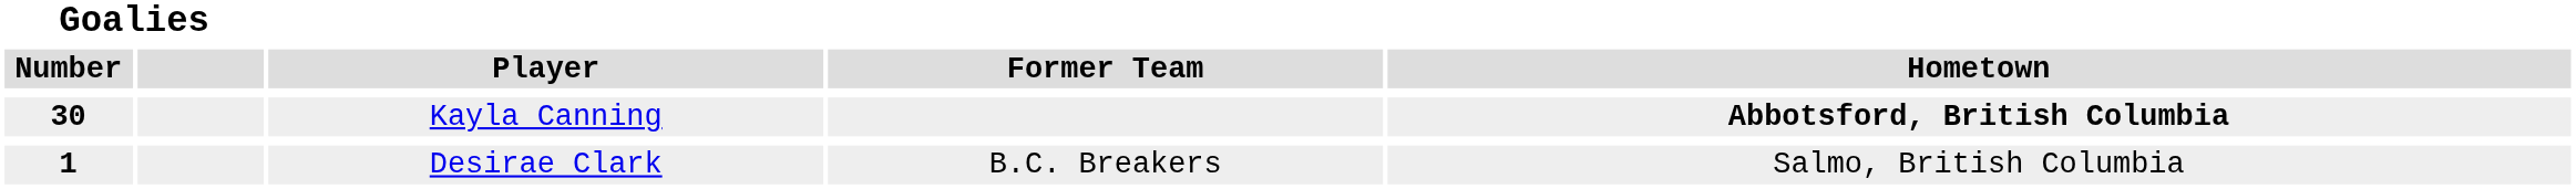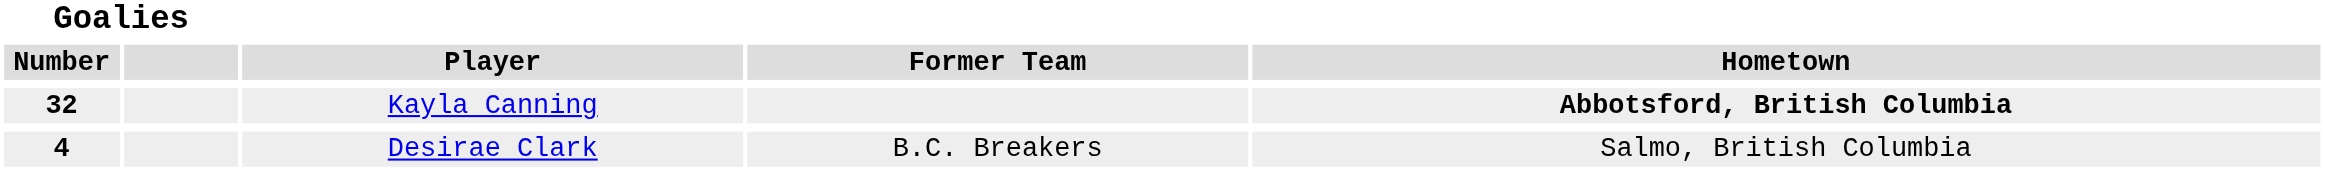 <table>
 <tr>
 <th colspan=2><big>Goalies</big></th>
 </tr>
 <tr bgcolor="#dddddd">
 <th width=5%>Number</th>
 <th width=5%></th>
 <th !width=10%>Player</th>
 <th !width=10%>Former Team</th>
 <th !width=10%>Hometown</th>
 </tr>
 <tr>
 </tr>
 <tr bgcolor="#eeeeee">
-<td align=center><strong>30</strong></td>
+<td align=center><strong>32</strong></td>
 <td align=center></td>
 <td align=center><a href='#'>Kayla Canning</a></td>
 <td align=center></td>
 <td align=center><strong>Abbotsford, British Columbia</strong></td>
 </tr>
 <tr>
 </tr>
 <tr bgcolor="#eeeeee">
-<td align=center><strong>1</strong></td>
+<td align=center><strong>4</strong></td>
 <td align=center></td>
 <td align=center><a href='#'>Desirae Clark</a></td>
 <td align=center>B.C. Breakers</td>
 <td align=center>Salmo, British Columbia</td>
 </tr>
 <tr>
 </tr>
 </table>
